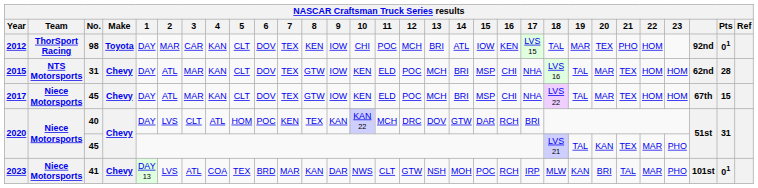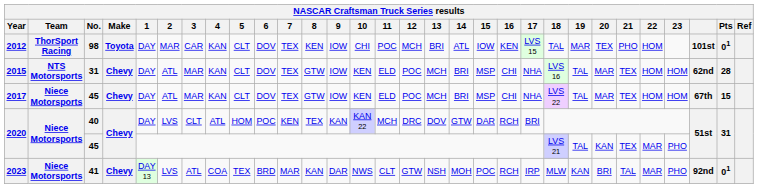 <table class="wikitable" style="text-align:center; font-size:75%">
 <tr>
 <th colspan=30><a href='#'>NASCAR Craftsman Truck Series</a> results</th>
 </tr>
 <tr>
 <th>Year</th>
 <th>Team</th>
 <th>No.</th>
 <th>Make</th>
 <th>1</th>
 <th>2</th>
 <th>3</th>
 <th>4</th>
 <th>5</th>
 <th>6</th>
 <th>7</th>
 <th>8</th>
 <th>9</th>
 <th>10</th>
 <th>11</th>
 <th>12</th>
 <th>13</th>
 <th>14</th>
 <th>15</th>
 <th>16</th>
 <th>17</th>
 <th>18</th>
 <th>19</th>
 <th>20</th>
 <th>21</th>
 <th>22</th>
 <th>23</th>
 <th></th>
 <th>Pts</th>
 <th>Ref</th>
 </tr>
 <tr>
 <th><a href='#'>2012</a></th>
 <th><a href='#'>ThorSport Racing</a></th>
 <th>98</th>
 <th><a href='#'>Toyota</a></th>
 <td><a href='#'>DAY</a></td>
 <td><a href='#'>MAR</a></td>
 <td><a href='#'>CAR</a></td>
 <td><a href='#'>KAN</a></td>
 <td><a href='#'>CLT</a></td>
 <td><a href='#'>DOV</a></td>
 <td><a href='#'>TEX</a></td>
 <td><a href='#'>KEN</a></td>
 <td><a href='#'>IOW</a></td>
 <td><a href='#'>CHI</a></td>
 <td><a href='#'>POC</a></td>
 <td><a href='#'>MCH</a></td>
 <td><a href='#'>BRI</a></td>
 <td><a href='#'>ATL</a></td>
 <td><a href='#'>IOW</a></td>
 <td><a href='#'>KEN</a></td>
 <td style="background:#DFFFDF;"><a href='#'>LVS</a><br><small>15</small></td>
 <td><a href='#'>TAL</a></td>
 <td><a href='#'>MAR</a></td>
 <td><a href='#'>TEX</a></td>
 <td><a href='#'>PHO</a></td>
 <td><a href='#'>HOM</a></td>
 <td></td>
-<th>92nd</th>
+<th>101st</th>
 <th>0<sup>1</sup></th>
 <th></th>
 </tr>
 <tr>
 <th><a href='#'>2015</a></th>
 <th><a href='#'>NTS Motorsports</a></th>
 <th>31</th>
 <th><a href='#'>Chevy</a></th>
 <td><a href='#'>DAY</a></td>
 <td><a href='#'>ATL</a></td>
 <td><a href='#'>MAR</a></td>
 <td><a href='#'>KAN</a></td>
 <td><a href='#'>CLT</a></td>
 <td><a href='#'>DOV</a></td>
 <td><a href='#'>TEX</a></td>
 <td><a href='#'>GTW</a></td>
 <td><a href='#'>IOW</a></td>
 <td><a href='#'>KEN</a></td>
 <td><a href='#'>ELD</a></td>
 <td><a href='#'>POC</a></td>
 <td><a href='#'>MCH</a></td>
 <td><a href='#'>BRI</a></td>
 <td><a href='#'>MSP</a></td>
 <td><a href='#'>CHI</a></td>
 <td><a href='#'>NHA</a></td>
 <td style="background:#DFFFDF;"><a href='#'>LVS</a><br><small>16</small></td>
 <td><a href='#'>TAL</a></td>
 <td><a href='#'>MAR</a></td>
 <td><a href='#'>TEX</a></td>
 <td><a href='#'>HOM</a></td>
 <td><a href='#'>HOM</a></td>
 <th>62nd</th>
 <th>28</th>
 <th></th>
 </tr>
 <tr>
 <th><a href='#'>2017</a></th>
 <th><a href='#'>Niece Motorsports</a></th>
 <th>45</th>
 <th><a href='#'>Chevy</a></th>
 <td><a href='#'>DAY</a></td>
 <td><a href='#'>ATL</a></td>
 <td><a href='#'>MAR</a></td>
 <td><a href='#'>KAN</a></td>
 <td><a href='#'>CLT</a></td>
 <td><a href='#'>DOV</a></td>
 <td><a href='#'>TEX</a></td>
 <td><a href='#'>GTW</a></td>
 <td><a href='#'>IOW</a></td>
 <td><a href='#'>KEN</a></td>
 <td><a href='#'>ELD</a></td>
 <td><a href='#'>POC</a></td>
 <td><a href='#'>MCH</a></td>
 <td><a href='#'>BRI</a></td>
 <td><a href='#'>MSP</a></td>
 <td><a href='#'>CHI</a></td>
 <td><a href='#'>NHA</a></td>
 <td style="background:#EFCFFF;"><a href='#'>LVS</a><br><small>22</small></td>
 <td><a href='#'>TAL</a></td>
 <td><a href='#'>MAR</a></td>
 <td><a href='#'>TEX</a></td>
 <td><a href='#'>HOM</a></td>
 <td><a href='#'>HOM</a></td>
 <th>67th</th>
 <th>15</th>
 <th></th>
 </tr>
 <tr>
 <th rowspan=2><a href='#'>2020</a></th>
 <th rowspan=2><a href='#'>Niece Motorsports</a></th>
 <th>40</th>
 <th rowspan=2><a href='#'>Chevy</a></th>
 <td><a href='#'>DAY</a></td>
 <td><a href='#'>LVS</a></td>
 <td><a href='#'>CLT</a></td>
 <td><a href='#'>ATL</a></td>
 <td><a href='#'>HOM</a></td>
 <td><a href='#'>POC</a></td>
 <td><a href='#'>KEN</a></td>
 <td><a href='#'>TEX</a></td>
 <td><a href='#'>KAN</a></td>
 <td style="background:#CFCFFF;"><a href='#'>KAN</a><br><small>22</small></td>
 <td><a href='#'>MCH</a></td>
 <td><a href='#'>DRC</a></td>
 <td><a href='#'>DOV</a></td>
 <td><a href='#'>GTW</a></td>
 <td><a href='#'>DAR</a></td>
 <td><a href='#'>RCH</a></td>
 <td><a href='#'>BRI</a></td>
 <td colspan=6></td>
 <th rowspan=2>51st</th>
 <th rowspan=2>31</th>
 <th rowspan=2></th>
 </tr>
 <tr>
 <th>45</th>
 <td colspan=17></td>
 <td style="background:#CFCFFF;"><a href='#'>LVS</a><br><small>21</small></td>
 <td><a href='#'>TAL</a></td>
 <td><a href='#'>KAN</a></td>
 <td><a href='#'>TEX</a></td>
 <td><a href='#'>MAR</a></td>
 <td><a href='#'>PHO</a></td>
 </tr>
 <tr>
 <th><a href='#'>2023</a></th>
 <th><a href='#'>Niece Motorsports</a></th>
 <th>41</th>
 <th><a href='#'>Chevy</a></th>
 <td style="background:#DFFFDF;"><a href='#'>DAY</a><br><small>13</small></td>
 <td><a href='#'>LVS</a></td>
 <td><a href='#'>ATL</a></td>
 <td><a href='#'>COA</a></td>
 <td><a href='#'>TEX</a></td>
 <td><a href='#'>BRD</a></td>
 <td><a href='#'>MAR</a></td>
 <td><a href='#'>KAN</a></td>
 <td><a href='#'>DAR</a></td>
 <td><a href='#'>NWS</a></td>
 <td><a href='#'>CLT</a></td>
 <td><a href='#'>GTW</a></td>
 <td><a href='#'>NSH</a></td>
 <td><a href='#'>MOH</a></td>
 <td><a href='#'>POC</a></td>
 <td><a href='#'>RCH</a></td>
 <td><a href='#'>IRP</a></td>
 <td><a href='#'>MLW</a></td>
 <td><a href='#'>KAN</a></td>
 <td><a href='#'>BRI</a></td>
 <td><a href='#'>TAL</a></td>
 <td><a href='#'>MAR</a></td>
 <td><a href='#'>PHO</a></td>
-<th>101st</th>
+<th>92nd</th>
 <th>0<sup>1</sup></th>
 <th></th>
 </tr>
 </table>
